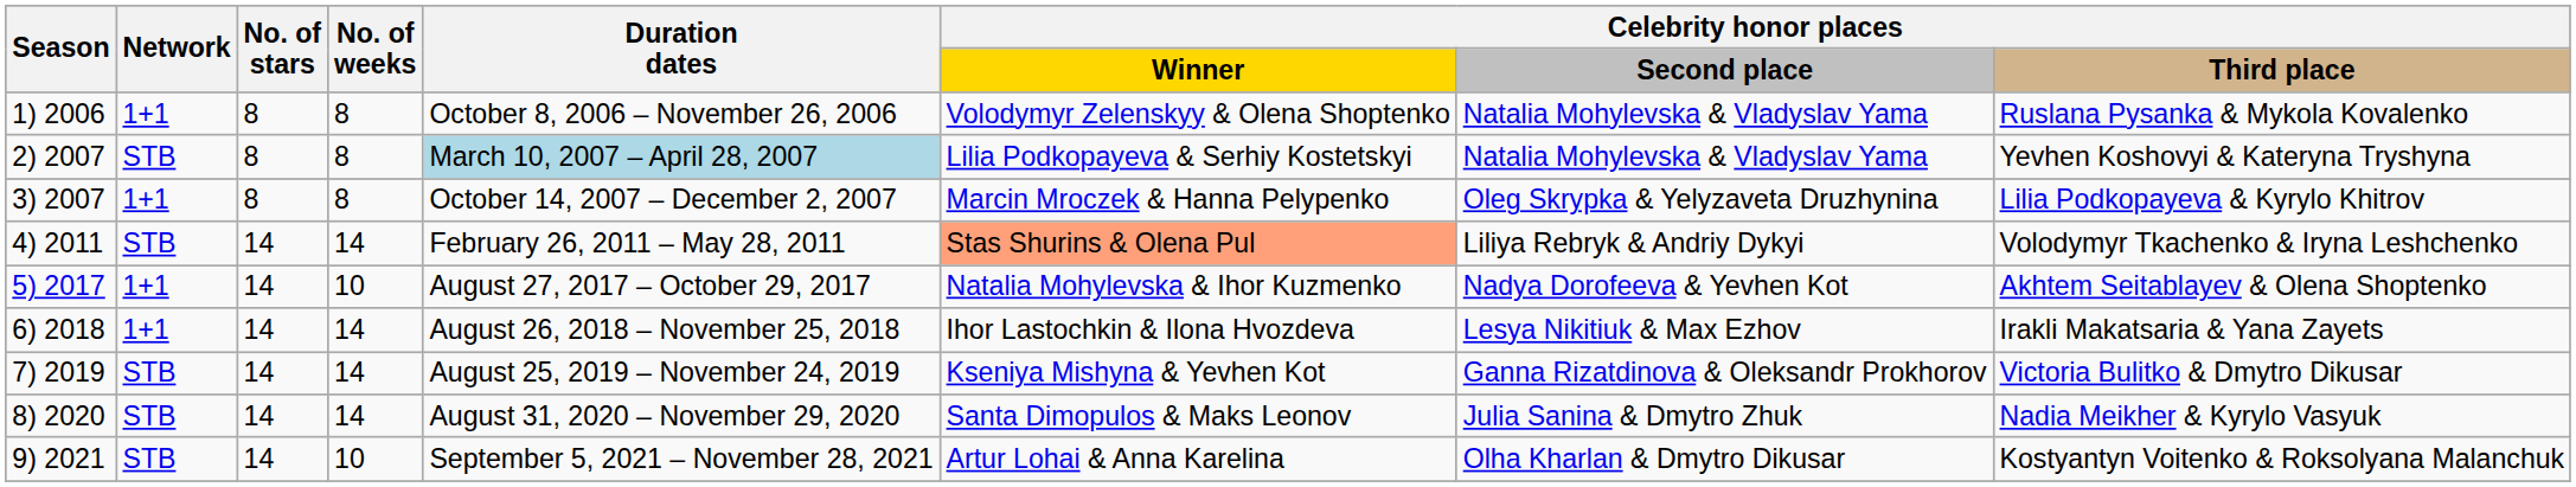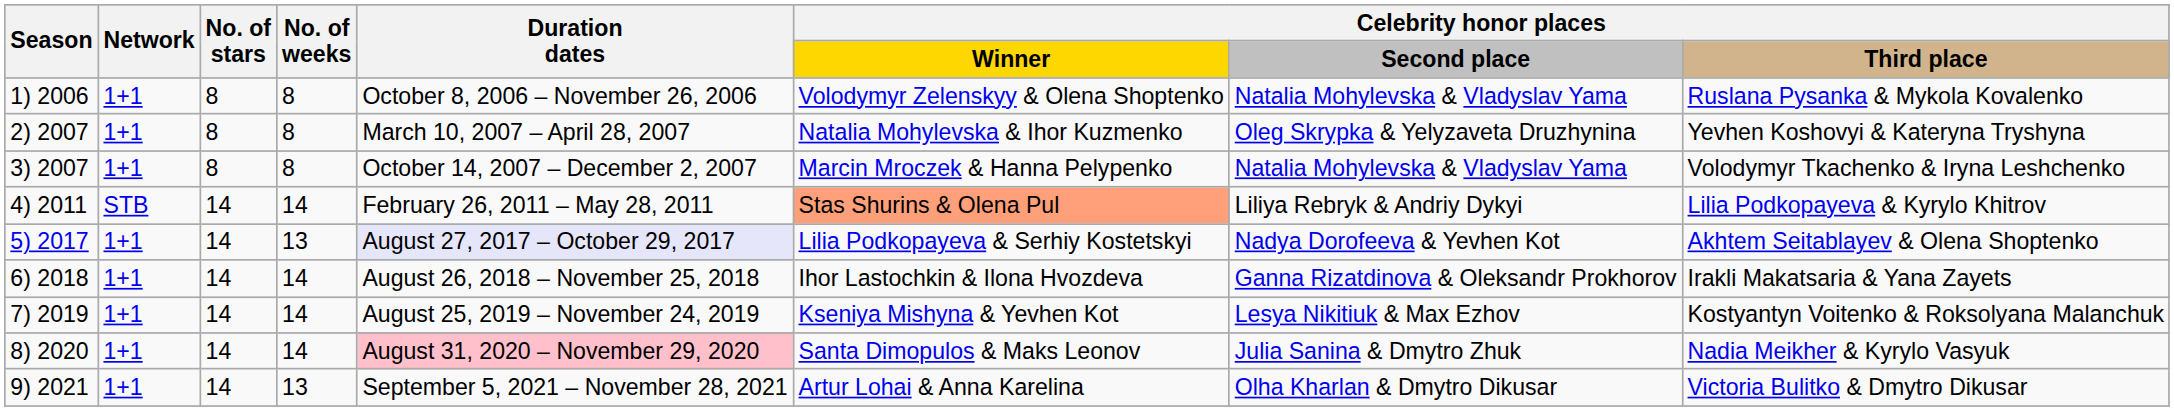 <table class="wikitable" style="white-space:nowrap; font-size:85%;">
 <tr>
 <th style="width:10%;" rowspan="2">Season</th>
 <th style="width:10%;" rowspan="2">Network</th>
 <th style="width:5%;" rowspan="2">No. of<br>stars</th>
 <th style="width:5%;" rowspan="2">No. of<br>weeks</th>
 <th style="width:10%;" rowspan="2">Duration <br>dates</th>
 <th style="width:45%;" colspan="3">Celebrity honor places</th>
 </tr>
 <tr>
 <th style="width:15%; background:gold;">Winner</th>
 <th style="width:15%; background:silver;">Second place</th>
 <th style="width:15%; background:tan;">Third place</th>
 </tr>
 <tr>
 <td>1) 2006</td>
 <td><a href='#'>1+1</a></td>
 <td>8</td>
 <td>8</td>
 <td>October 8, 2006 – November 26, 2006</td>
 <td><a href='#'>Volodymyr Zelenskyy</a> & Olena Shoptenko</td>
 <td><a href='#'>Natalia Mohylevska</a> & <a href='#'>Vladyslav Yama</a></td>
 <td><a href='#'>Ruslana Pysanka</a> & Mykola Kovalenko</td>
 </tr>
 <tr>
 <td>2) 2007</td>
-<td><a href='#'>STB</a></td>
+<td><a href='#'>1+1</a></td>
 <td>8</td>
 <td>8</td>
-<td style="background: lightblue;">March 10, 2007 – April 28, 2007</td>
-<td><a href='#'>Lilia Podkopayeva</a> & Serhiy Kostetskyi</td>
-<td><a href='#'>Natalia Mohylevska</a> & <a href='#'>Vladyslav Yama</a></td>
+<td>March 10, 2007 – April 28, 2007</td>
+<td><a href='#'>Natalia Mohylevska</a> & Ihor Kuzmenko</td>
+<td><a href='#'>Oleg Skrypka</a> & Yelyzaveta Druzhynina</td>
 <td>Yevhen Koshovyi & Kateryna Tryshyna</td>
 </tr>
 <tr>
 <td>3) 2007</td>
 <td><a href='#'>1+1</a></td>
 <td>8</td>
 <td>8</td>
 <td>October 14, 2007 – December 2, 2007</td>
 <td><a href='#'>Marcin Mroczek</a> & Hanna Pelypenko</td>
-<td><a href='#'>Oleg Skrypka</a> & Yelyzaveta Druzhynina</td>
-<td><a href='#'>Lilia Podkopayeva</a> & Kyrylo Khitrov</td>
+<td><a href='#'>Natalia Mohylevska</a> & <a href='#'>Vladyslav Yama</a></td>
+<td>Volodymyr Tkachenko & Iryna Leshchenko</td>
 </tr>
 <tr>
 <td>4) 2011</td>
 <td><a href='#'>STB</a></td>
 <td>14</td>
 <td>14</td>
 <td>February 26, 2011 – May 28, 2011</td>
 <td style="background: lightsalmon;">Stas Shurins & Olena Pul</td>
 <td>Liliya Rebryk & Andriy Dykyi</td>
-<td>Volodymyr Tkachenko & Iryna Leshchenko</td>
+<td><a href='#'>Lilia Podkopayeva</a> & Kyrylo Khitrov</td>
 </tr>
 <tr>
 <td><a href='#'>5) 2017</a></td>
 <td><a href='#'>1+1</a></td>
 <td>14</td>
-<td>10</td>
-<td>August 27, 2017 – October 29, 2017</td>
-<td><a href='#'>Natalia Mohylevska</a> & Ihor Kuzmenko</td>
+<td>13</td>
+<td style="background: lavender;">August 27, 2017 – October 29, 2017</td>
+<td><a href='#'>Lilia Podkopayeva</a> & Serhiy Kostetskyi</td>
 <td><a href='#'>Nadya Dorofeeva</a> & Yevhen Kot</td>
 <td><a href='#'>Akhtem Seitablayev</a> & Olena Shoptenko</td>
 </tr>
 <tr>
 <td>6) 2018</td>
 <td><a href='#'>1+1</a></td>
 <td>14</td>
 <td>14</td>
 <td>August 26, 2018 – November 25, 2018</td>
 <td>Ihor Lastochkin & Ilona Hvozdeva</td>
-<td><a href='#'>Lesya Nikitiuk</a> & Max Ezhov</td>
+<td><a href='#'>Ganna Rizatdinova</a> & Oleksandr Prokhorov</td>
 <td>Irakli Makatsaria & Yana Zayets</td>
 </tr>
 <tr>
 <td>7) 2019</td>
-<td><a href='#'>STB</a></td>
+<td><a href='#'>1+1</a></td>
 <td>14</td>
 <td>14</td>
 <td>August 25, 2019 – November 24, 2019</td>
 <td><a href='#'>Kseniya Mishyna</a> & Yevhen Kot</td>
-<td><a href='#'>Ganna Rizatdinova</a> & Oleksandr Prokhorov</td>
-<td><a href='#'>Victoria Bulitko</a> & Dmytro Dikusar</td>
+<td><a href='#'>Lesya Nikitiuk</a> & Max Ezhov</td>
+<td>Kostyantyn Voitenko & Roksolyana Malanchuk</td>
 </tr>
 <tr>
 <td>8) 2020</td>
-<td><a href='#'>STB</a></td>
+<td><a href='#'>1+1</a></td>
 <td>14</td>
 <td>14</td>
-<td>August 31, 2020 – November 29, 2020</td>
+<td style="background: pink;">August 31, 2020 – November 29, 2020</td>
 <td><a href='#'>Santa Dimopulos</a> & Maks Leonov</td>
 <td><a href='#'>Julia Sanina</a> & Dmytro Zhuk</td>
 <td><a href='#'>Nadia Meikher</a> & Kyrylo Vasyuk</td>
 </tr>
 <tr>
 <td>9) 2021</td>
-<td><a href='#'>STB</a></td>
+<td><a href='#'>1+1</a></td>
 <td>14</td>
-<td>10</td>
+<td>13</td>
 <td>September 5, 2021 – November 28, 2021</td>
 <td><a href='#'>Artur Lohai</a> & Anna Karelina</td>
 <td><a href='#'>Olha Kharlan</a> & Dmytro Dikusar</td>
-<td>Kostyantyn Voitenko & Roksolyana Malanchuk</td>
+<td><a href='#'>Victoria Bulitko</a> & Dmytro Dikusar</td>
 </tr>
 </table>
